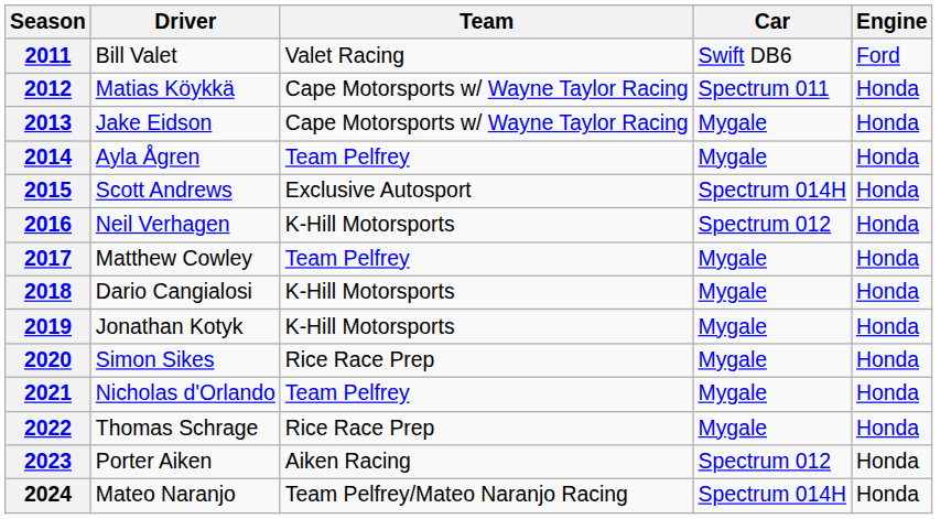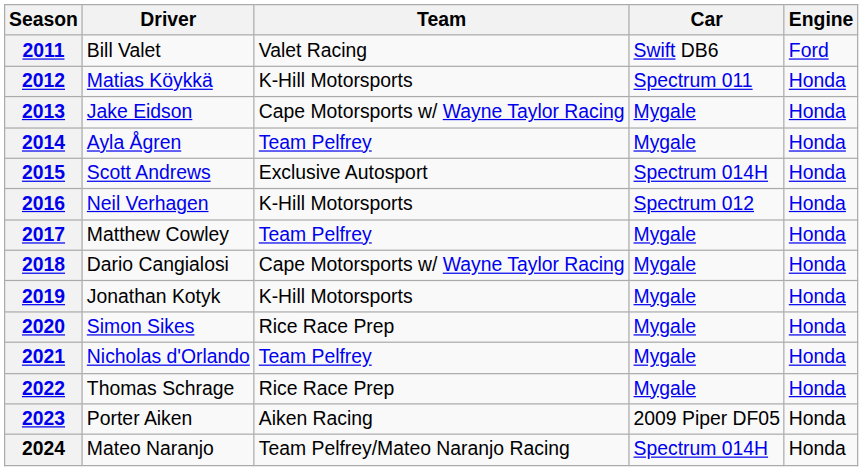 <table class="wikitable">
 <tr>
 <th>Season</th>
 <th>Driver</th>
 <th>Team</th>
 <th>Car</th>
 <th>Engine</th>
 </tr>
 <tr>
 <th><a href='#'>2011</a></th>
 <td> Bill Valet</td>
 <td>Valet Racing</td>
 <td><a href='#'>Swift</a> DB6</td>
 <td><a href='#'>Ford</a></td>
 </tr>
 <tr>
 <th><a href='#'>2012</a></th>
 <td> <a href='#'>Matias Köykkä</a></td>
-<td>Cape Motorsports w/ <a href='#'>Wayne Taylor Racing</a></td>
+<td>K-Hill Motorsports</td>
 <td><a href='#'>Spectrum 011</a></td>
 <td><a href='#'>Honda</a></td>
 </tr>
 <tr>
 <th><a href='#'>2013</a></th>
 <td> <a href='#'>Jake Eidson</a></td>
 <td>Cape Motorsports w/ <a href='#'>Wayne Taylor Racing</a></td>
 <td><a href='#'>Mygale</a></td>
 <td><a href='#'>Honda</a></td>
 </tr>
 <tr>
 <th><a href='#'>2014</a></th>
 <td> <a href='#'>Ayla Ågren</a></td>
 <td><a href='#'>Team Pelfrey</a></td>
 <td><a href='#'>Mygale</a></td>
 <td><a href='#'>Honda</a></td>
 </tr>
 <tr>
 <th><a href='#'>2015</a></th>
 <td> <a href='#'>Scott Andrews</a></td>
 <td>Exclusive Autosport</td>
 <td><a href='#'>Spectrum 014H</a></td>
 <td><a href='#'>Honda</a></td>
 </tr>
 <tr>
 <th><a href='#'>2016</a></th>
 <td> <a href='#'>Neil Verhagen</a></td>
 <td>K-Hill Motorsports</td>
 <td><a href='#'>Spectrum 012</a></td>
 <td><a href='#'>Honda</a></td>
 </tr>
 <tr>
 <th><a href='#'>2017</a></th>
 <td> Matthew Cowley</td>
 <td><a href='#'>Team Pelfrey</a></td>
 <td><a href='#'>Mygale</a></td>
 <td><a href='#'>Honda</a></td>
 </tr>
 <tr>
 <th><a href='#'>2018</a></th>
 <td> Dario Cangialosi</td>
-<td>K-Hill Motorsports</td>
+<td>Cape Motorsports w/ <a href='#'>Wayne Taylor Racing</a></td>
 <td><a href='#'>Mygale</a></td>
 <td><a href='#'>Honda</a></td>
 </tr>
 <tr>
 <th><a href='#'>2019</a></th>
 <td> Jonathan Kotyk</td>
 <td>K-Hill Motorsports</td>
 <td><a href='#'>Mygale</a></td>
 <td><a href='#'>Honda</a></td>
 </tr>
 <tr>
 <th><a href='#'>2020</a></th>
 <td> <a href='#'>Simon Sikes</a></td>
 <td>Rice Race Prep</td>
 <td><a href='#'>Mygale</a></td>
 <td><a href='#'>Honda</a></td>
 </tr>
 <tr>
 <th><a href='#'>2021</a></th>
 <td> <a href='#'>Nicholas d'Orlando</a></td>
 <td><a href='#'>Team Pelfrey</a></td>
 <td><a href='#'>Mygale</a></td>
 <td><a href='#'>Honda</a></td>
 </tr>
 <tr>
 <th><a href='#'>2022</a></th>
 <td> Thomas Schrage</td>
 <td>Rice Race Prep</td>
 <td><a href='#'>Mygale</a></td>
 <td><a href='#'>Honda</a></td>
 </tr>
 <tr>
 <th><a href='#'>2023</a></th>
 <td> Porter Aiken</td>
 <td>Aiken Racing</td>
-<td><a href='#'>Spectrum 012</a></td>
+<td>2009 Piper DF05</td>
 <td>Honda</td>
 </tr>
 <tr>
 <th>2024</th>
 <td> Mateo Naranjo</td>
 <td>Team Pelfrey/Mateo Naranjo Racing</td>
 <td><a href='#'>Spectrum 014H</a></td>
 <td>Honda</td>
 </tr>
 </table>
